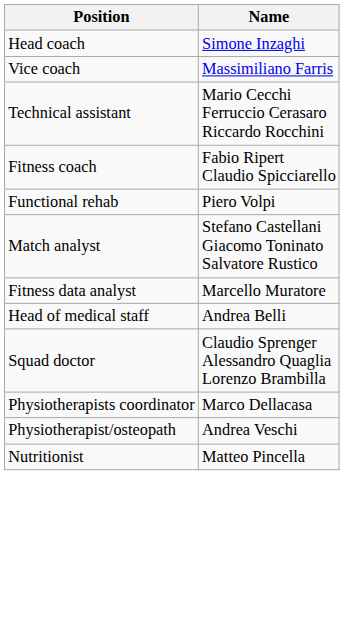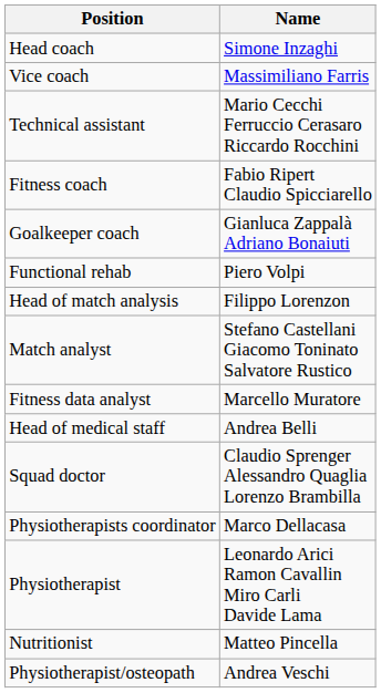 <table class="wikitable">
 <tr>
 <th>Position</th>
 <th>Name</th>
 </tr>
 <tr>
 <td>Head coach</td>
 <td> <a href='#'>Simone Inzaghi</a></td>
 </tr>
 <tr>
 <td>Vice coach</td>
 <td> <a href='#'>Massimiliano Farris</a></td>
 </tr>
 <tr>
 <td>Technical assistant</td>
 <td> Mario Cecchi <br>  Ferruccio Cerasaro <br>  Riccardo Rocchini</td>
 </tr>
 <tr>
 <td>Fitness coach</td>
 <td> Fabio Ripert <br>  Claudio Spicciarello</td>
 </tr>
 <tr>
+<td>Goalkeeper coach</td>
+<td> Gianluca Zappalà <br>  <a href='#'>Adriano Bonaiuti</a></td>
+</tr>
+<tr>
 <td>Functional rehab</td>
 <td> Piero Volpi</td>
+</tr>
+<tr>
+<td>Head of match analysis</td>
+<td> Filippo Lorenzon</td>
 </tr>
 <tr>
 <td>Match analyst</td>
 <td> Stefano Castellani <br>  Giacomo Toninato <br>  Salvatore Rustico</td>
 </tr>
 <tr>
 <td>Fitness data analyst</td>
 <td> Marcello Muratore</td>
 </tr>
 <tr>
 <td>Head of medical staff</td>
 <td> Andrea Belli</td>
 </tr>
 <tr>
 <td>Squad doctor</td>
 <td> Claudio Sprenger <br>  Alessandro Quaglia <br>  Lorenzo Brambilla</td>
 </tr>
 <tr>
 <td>Physiotherapists coordinator</td>
 <td> Marco Dellacasa</td>
 </tr>
 <tr>
-<td>Physiotherapist/osteopath</td>
-<td> Andrea Veschi</td>
+<td>Physiotherapist</td>
+<td> Leonardo Arici <br>  Ramon Cavallin <br>  Miro Carli <br>  Davide Lama</td>
 </tr>
 <tr>
 <td>Nutritionist</td>
 <td> Matteo Pincella</td>
 </tr>
+<tr>
+<td>Physiotherapist/osteopath</td>
+<td> Andrea Veschi</td>
+</tr>
 </table>
